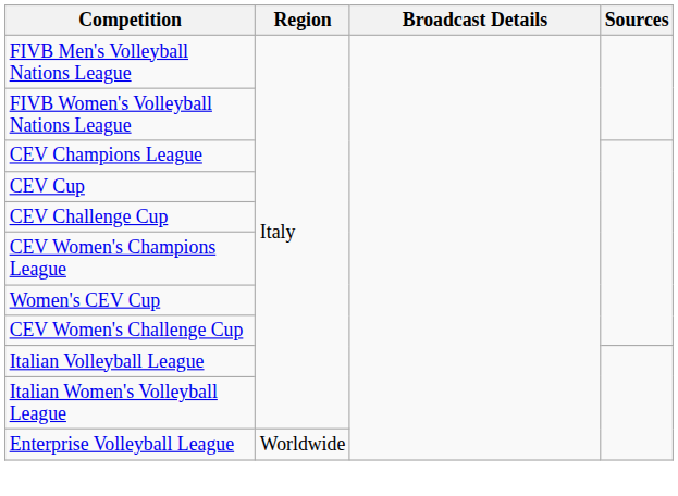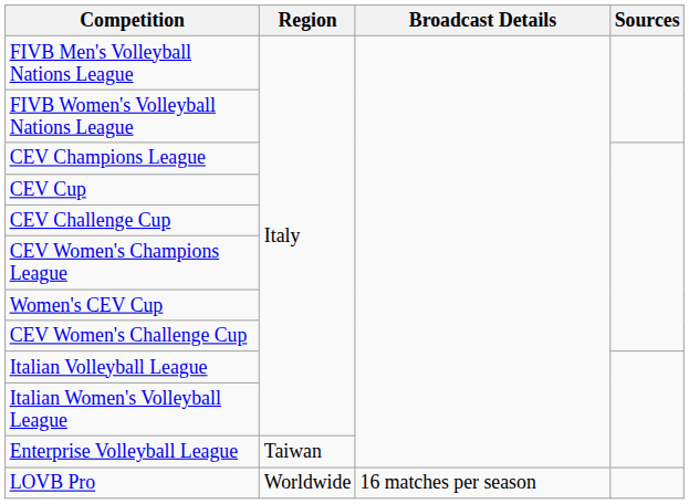 <table class="wikitable">
 <tr>
 <th width="200">Competition</th>
 <th>Region</th>
 <th width="200">Broadcast Details</th>
 <th>Sources</th>
 </tr>
 <tr>
 <td><a href='#'>FIVB Men's Volleyball Nations League</a></td>
 <td rowspan="10">Italy</td>
 <td rowspan="11"></td>
 </tr>
 <tr>
 <td><a href='#'>FIVB Women's Volleyball Nations League</a></td>
 </tr>
 <tr>
 <td><a href='#'>CEV Champions League</a></td>
 <td rowspan="6"></td>
 </tr>
 <tr>
 <td><a href='#'>CEV Cup</a></td>
 </tr>
 <tr>
 <td><a href='#'>CEV Challenge Cup</a></td>
 </tr>
 <tr>
 <td><a href='#'>CEV Women's Champions League</a></td>
 </tr>
 <tr>
 <td><a href='#'>Women's CEV Cup</a></td>
 </tr>
 <tr>
 <td><a href='#'>CEV Women's Challenge Cup</a></td>
 </tr>
 <tr>
 <td><a href='#'>Italian Volleyball League</a></td>
 </tr>
 <tr>
 <td><a href='#'>Italian Women's Volleyball League</a></td>
 </tr>
 <tr>
 <td><a href='#'>Enterprise Volleyball League</a></td>
+<td>Taiwan</td>
+</tr>
+<tr>
+<td><a href='#'>LOVB Pro</a></td>
 <td>Worldwide</td>
+<td>16 matches per season</td>
+<td></td>
 </tr>
 </table>
